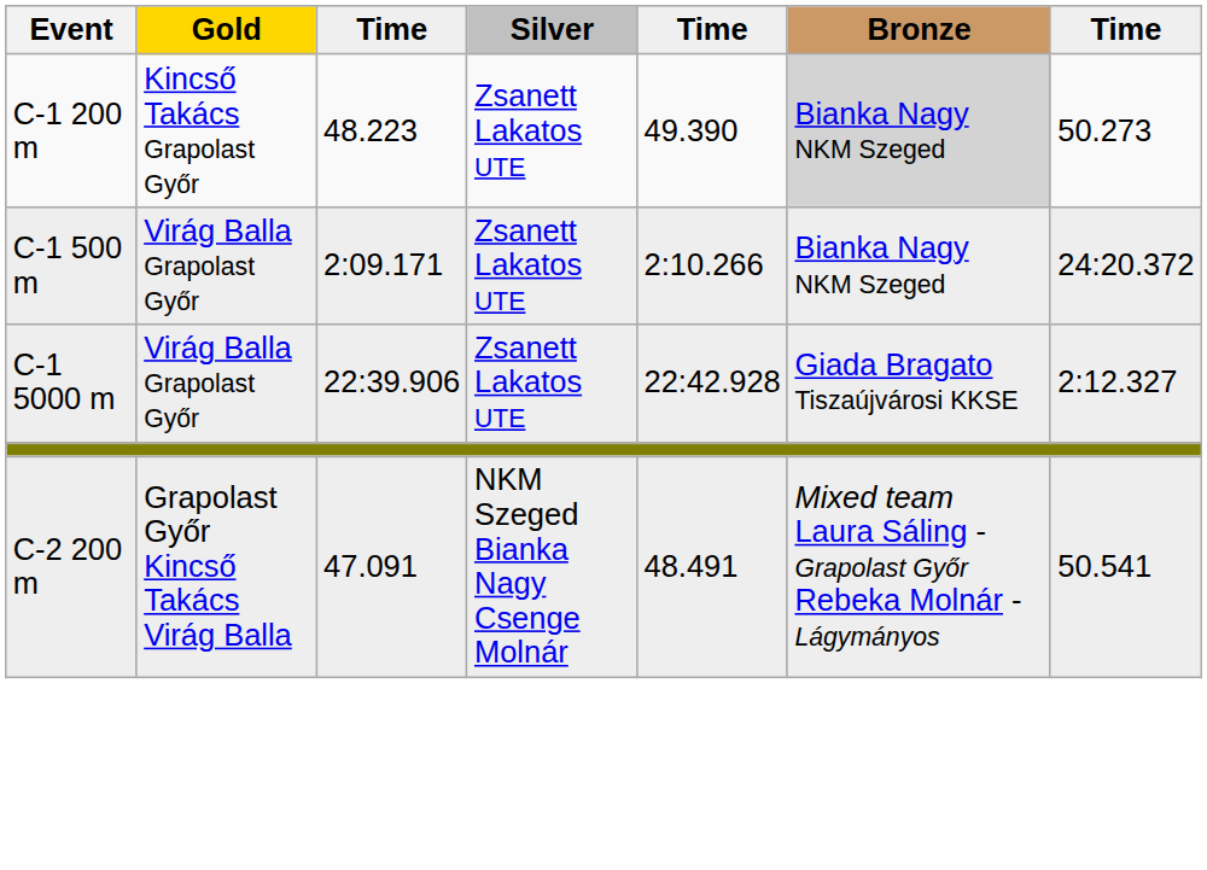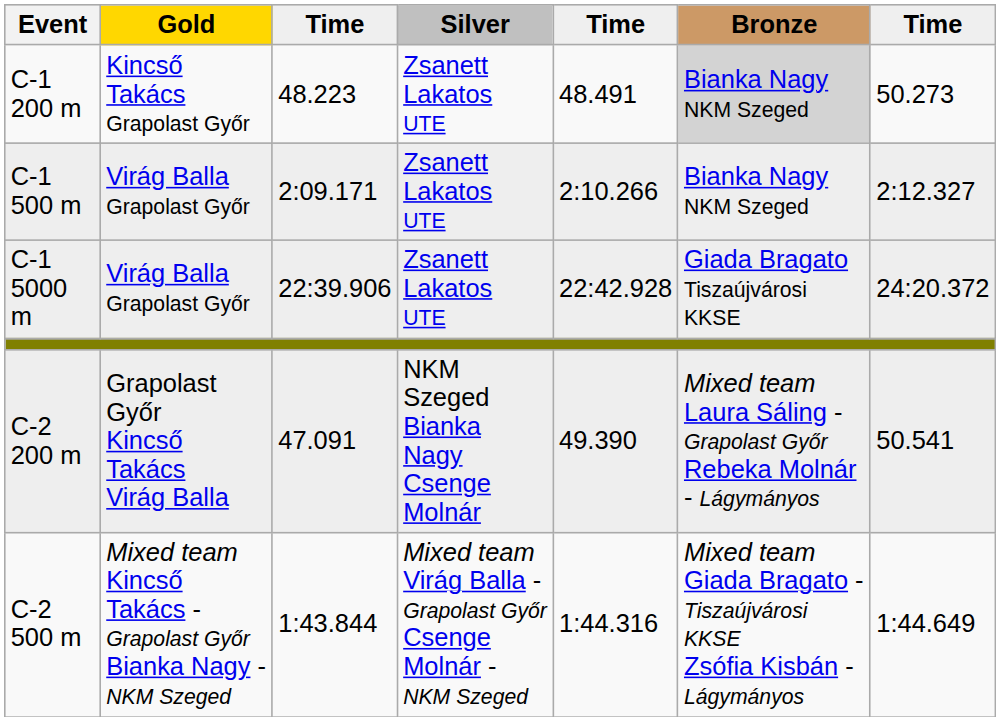 <table class="wikitable" width=100%>
 <tr>
 <th>Event</th>
 <td align=center bgcolor="gold"><strong>Gold</strong></td>
 <td align=center bgcolor="EFEFEF"><strong>Time</strong></td>
 <td align=center bgcolor="silver"><strong>Silver</strong></td>
 <td align=center bgcolor="EFEFEF"><strong>Time</strong></td>
 <td align=center bgcolor="CC9966"><strong>Bronze</strong></td>
 <td align=center bgcolor="EFEFEF"><strong>Time</strong></td>
 </tr>
 <tr>
 <td>C-1 200 m </td>
 <td><a href='#'>Kincső Takács</a><br><small> Grapolast Győr</small></td>
 <td>48.223</td>
 <td><a href='#'>Zsanett Lakatos</a><br><small> <a href='#'>UTE</a></small></td>
-<td>49.390</td>
+<td>48.491</td>
 <td style="background: lightgrey;"><a href='#'>Bianka Nagy</a><br><small> NKM Szeged</small></td>
 <td>50.273</td>
 </tr>
 <tr style="background:#eee; width:100%;">
 <td>C-1 500 m</td>
 <td><a href='#'>Virág Balla</a><br><small> Grapolast Győr</small></td>
 <td>2:09.171</td>
 <td><a href='#'>Zsanett Lakatos</a><br><small> <a href='#'>UTE</a></small></td>
 <td>2:10.266</td>
 <td><a href='#'>Bianka Nagy</a><br><small> NKM Szeged</small></td>
-<td>24:20.372</td>
+<td>2:12.327</td>
 </tr>
 <tr style="background:#eee; width:100%;">
 <td>C-1 5000 m</td>
 <td><a href='#'>Virág Balla</a><br><small> Grapolast Győr</small></td>
 <td>22:39.906</td>
 <td><a href='#'>Zsanett Lakatos</a><br><small> <a href='#'>UTE</a></small></td>
 <td>22:42.928</td>
 <td><a href='#'>Giada Bragato</a><br><small> Tiszaújvárosi KKSE</small></td>
-<td>2:12.327</td>
+<td>24:20.372</td>
 </tr>
 <tr>
 </tr>
 <tr bgcolor=#808000>
 <td colspan=7></td>
 </tr>
 <tr style="background:#eee; width:100%;">
 <td>C-2 200 m</td>
 <td> Grapolast Győr<br><a href='#'>Kincső Takács</a><br><a href='#'>Virág Balla</a></td>
 <td>47.091</td>
 <td> NKM Szeged<br><a href='#'>Bianka Nagy</a><br><a href='#'>Csenge Molnár</a></td>
-<td>48.491</td>
+<td>49.390</td>
 <td><em>Mixed team</em><br><a href='#'>Laura Sáling</a> - <small><em>Grapolast Győr</em></small><br><a href='#'>Rebeka Molnár</a> - <small><em>Lágymányos</em></small></td>
 <td>50.541</td>
 </tr>
+<tr>
+<td>C-2 500 m </td>
+<td><em>Mixed team</em><br><a href='#'>Kincső Takács</a> - <small><em>Grapolast Győr</em></small><br><a href='#'>Bianka Nagy</a> - <small><em>NKM Szeged</em></small></td>
+<td>1:43.844</td>
+<td><em>Mixed team</em><br><a href='#'>Virág Balla</a> - <small><em>Grapolast Győr</em></small><br><a href='#'>Csenge Molnár</a> - <small><em>NKM Szeged</em></small></td>
+<td>1:44.316</td>
+<td><em>Mixed team</em><br><a href='#'>Giada Bragato</a> - <small><em>Tiszaújvárosi KKSE</em></small><br><a href='#'>Zsófia Kisbán</a> - <small><em>Lágymányos</em></small></td>
+<td>1:44.649</td>
+</tr>
 </table>
